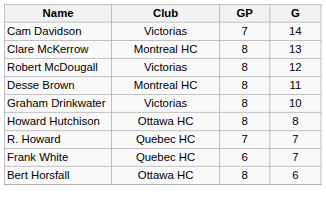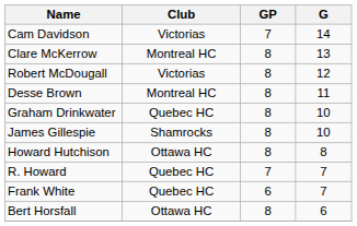 <table class="wikitable" style="text-align:center;">
 <tr>
 <th style="width:9em">Name</th>
 <th style="width:9em">Club</th>
 <th style="width:4em">GP</th>
 <th style="width:4em">G</th>
 </tr>
 <tr>
 <td align="left">Cam Davidson</td>
 <td>Victorias</td>
 <td>7</td>
 <td>14</td>
 </tr>
 <tr>
 <td align="left">Clare McKerrow</td>
 <td>Montreal HC</td>
 <td>8</td>
 <td>13</td>
 </tr>
 <tr>
 <td align="left">Robert McDougall</td>
 <td>Victorias</td>
 <td>8</td>
 <td>12</td>
 </tr>
 <tr>
 <td align="left">Desse Brown</td>
 <td>Montreal HC</td>
 <td>8</td>
 <td>11</td>
 </tr>
 <tr>
 <td align="left">Graham Drinkwater</td>
-<td>Victorias</td>
+<td>Quebec HC</td>
+<td>8</td>
+<td>10</td>
+</tr>
+<tr>
+<td align="left">James Gillespie</td>
+<td>Shamrocks</td>
 <td>8</td>
 <td>10</td>
 </tr>
 <tr>
 <td align="left">Howard Hutchison</td>
 <td>Ottawa  HC</td>
 <td>8</td>
 <td>8</td>
 </tr>
 <tr>
 <td align="left">R. Howard</td>
 <td>Quebec HC</td>
 <td>7</td>
 <td>7</td>
 </tr>
 <tr>
 <td align="left">Frank White</td>
 <td>Quebec HC</td>
 <td>6</td>
 <td>7</td>
 </tr>
 <tr>
 <td align="left">Bert Horsfall</td>
 <td>Ottawa HC</td>
 <td>8</td>
 <td>6</td>
 </tr>
 <tr>
 </tr>
 </table>
